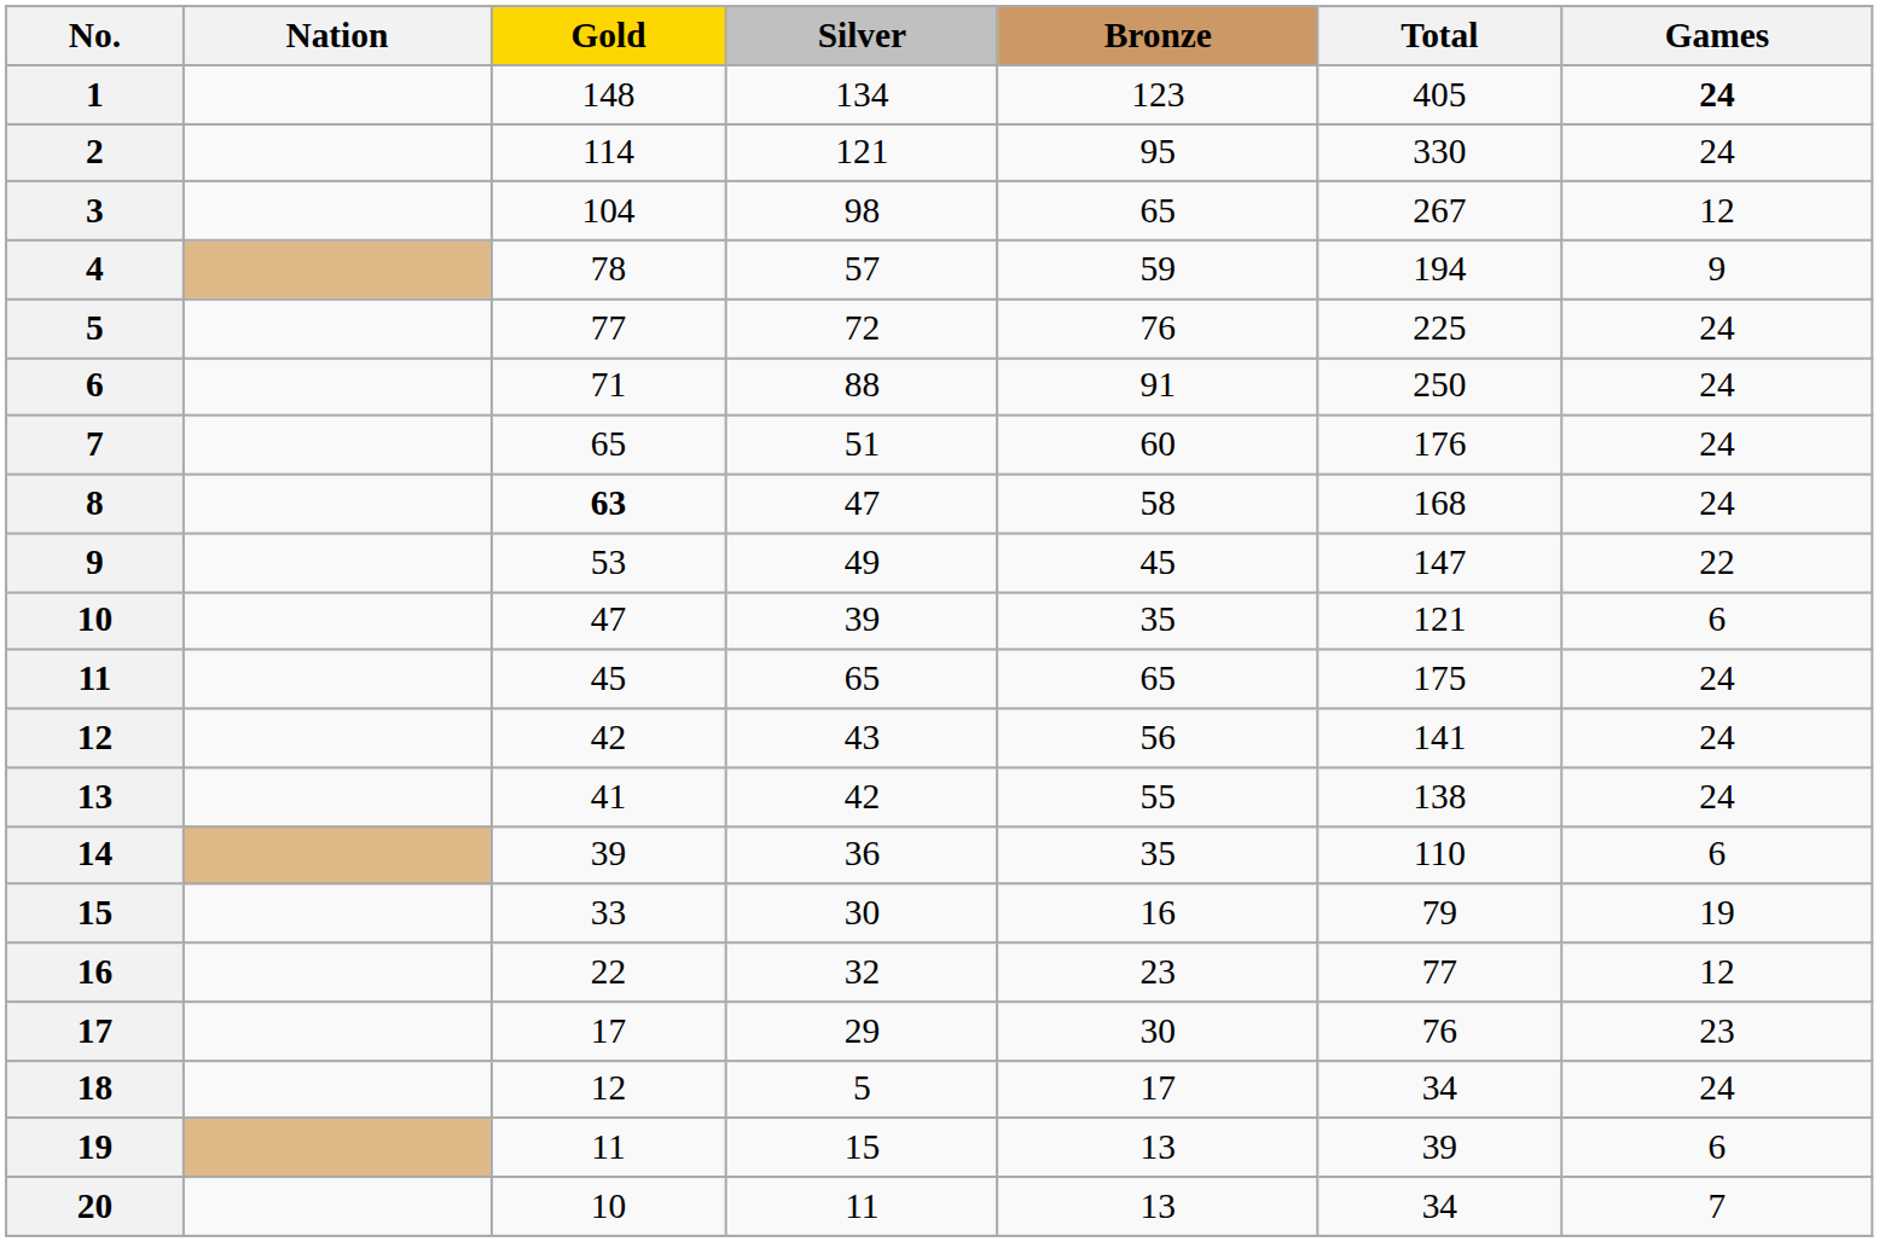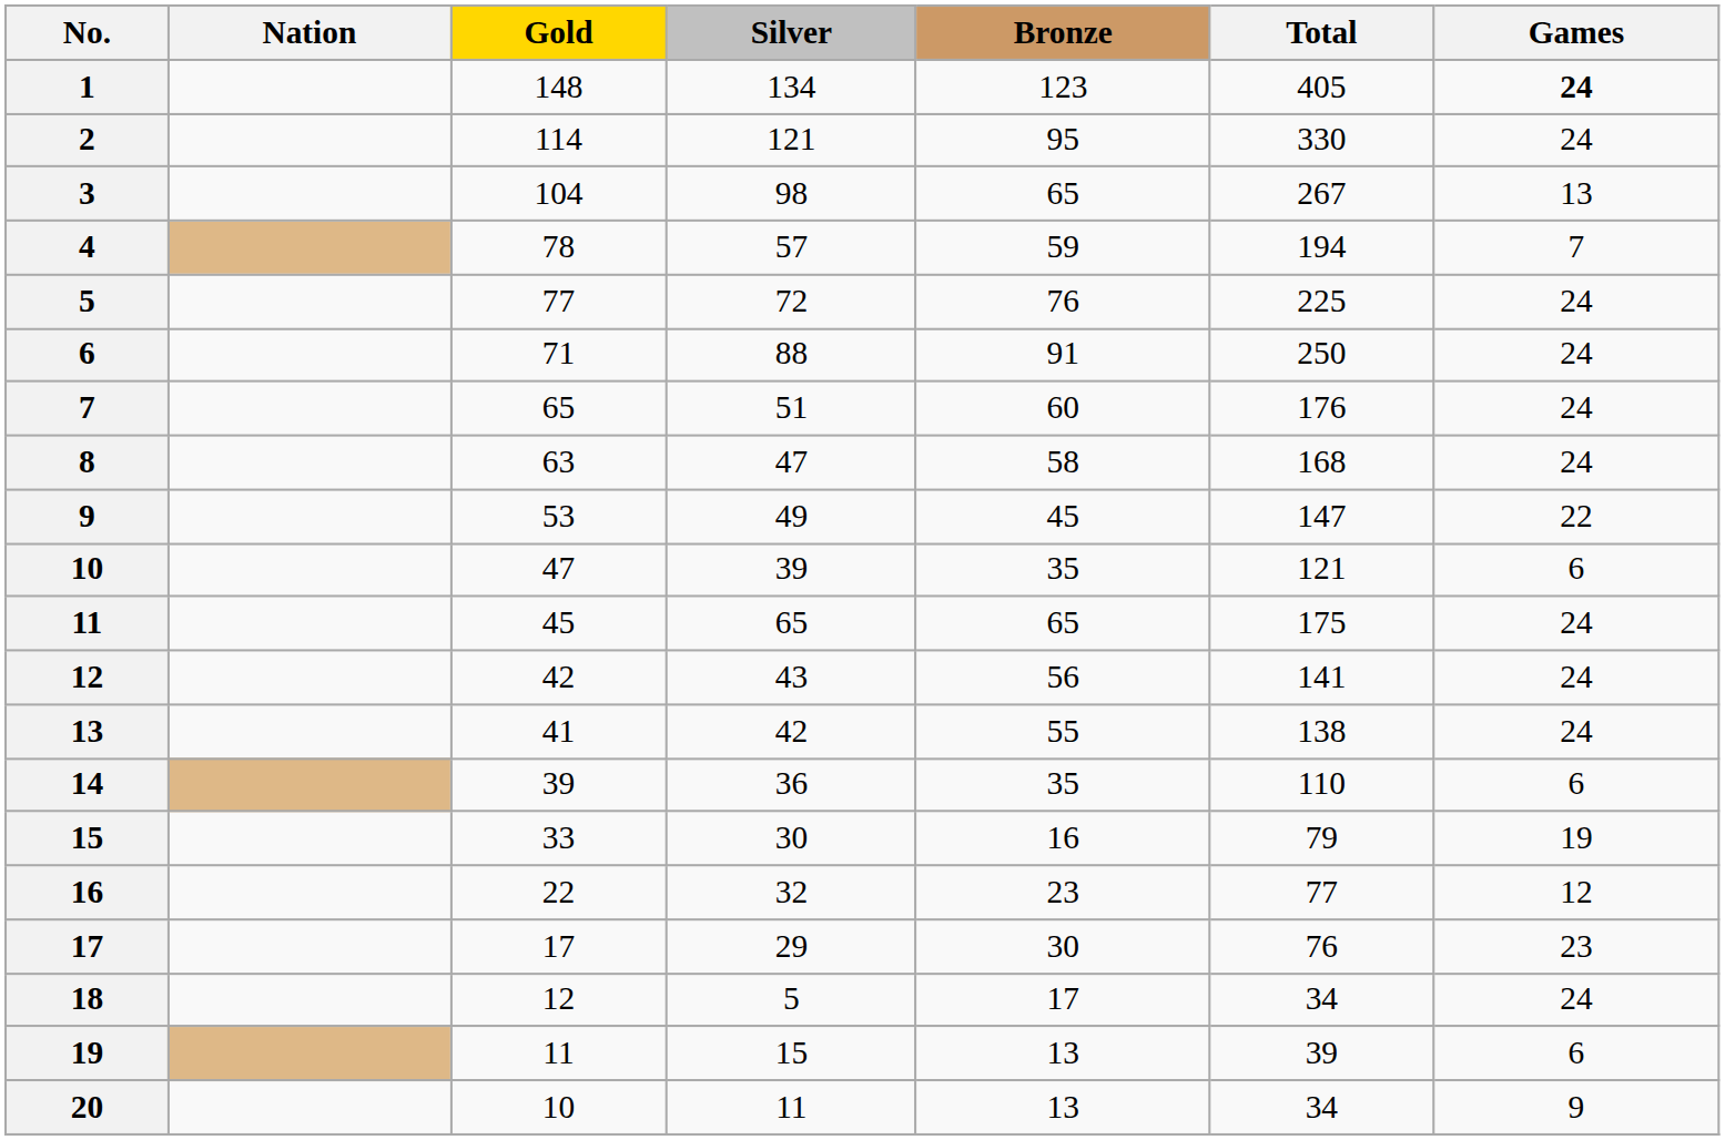 <table class="wikitable"  style="width:60%; font-size:90%; text-align:center;">
 <tr>
 <th>No.</th>
 <th>Nation</th>
 <th style="background:gold;">Gold</th>
 <th style="background:silver;">Silver</th>
 <th style="background:#c96;">Bronze</th>
 <th>Total</th>
 <th>Games</th>
 </tr>
 <tr>
 <th>1</th>
 <td align=left></td>
 <td>148</td>
 <td>134</td>
 <td>123</td>
 <td>405</td>
 <td><strong>24</strong></td>
 </tr>
 <tr>
 <th>2</th>
 <td align=left></td>
 <td>114</td>
 <td>121</td>
 <td>95</td>
 <td>330</td>
 <td>24</td>
 </tr>
 <tr>
 <th>3</th>
 <td align=left></td>
 <td>104</td>
 <td>98</td>
 <td>65</td>
 <td>267</td>
-<td>12</td>
+<td>13</td>
 </tr>
 <tr>
 <th>4</th>
 <td style="background:BurlyWood; text-align:left;"></td>
 <td>78</td>
 <td>57</td>
 <td>59</td>
 <td>194</td>
-<td>9</td>
+<td>7</td>
 </tr>
 <tr>
 <th>5</th>
 <td align=left></td>
 <td>77</td>
 <td>72</td>
 <td>76</td>
 <td>225</td>
 <td>24</td>
 </tr>
 <tr>
 <th>6</th>
 <td align=left></td>
 <td>71</td>
 <td>88</td>
 <td>91</td>
 <td>250</td>
 <td>24</td>
 </tr>
 <tr>
 <th>7</th>
 <td align=left></td>
 <td>65</td>
 <td>51</td>
 <td>60</td>
 <td>176</td>
 <td>24</td>
 </tr>
 <tr>
 <th>8</th>
 <td align=left></td>
-<td><strong>63</strong></td>
+<td>63</td>
 <td>47</td>
 <td>58</td>
 <td>168</td>
 <td>24</td>
 </tr>
 <tr>
 <th>9</th>
 <td align=left></td>
 <td>53</td>
 <td>49</td>
 <td>45</td>
 <td>147</td>
 <td>22</td>
 </tr>
 <tr>
 <th>10</th>
 <td align=left></td>
 <td>47</td>
 <td>39</td>
 <td>35</td>
 <td>121</td>
 <td>6</td>
 </tr>
 <tr>
 <th>11</th>
 <td align=left></td>
 <td>45</td>
 <td>65</td>
 <td>65</td>
 <td>175</td>
 <td>24</td>
 </tr>
 <tr>
 <th>12</th>
 <td align=left></td>
 <td>42</td>
 <td>43</td>
 <td>56</td>
 <td>141</td>
 <td>24</td>
 </tr>
 <tr>
 <th>13</th>
 <td align=left></td>
 <td>41</td>
 <td>42</td>
 <td>55</td>
 <td>138</td>
 <td>24</td>
 </tr>
 <tr>
 <th>14</th>
 <td style="background:BurlyWood; text-align:left;"></td>
 <td>39</td>
 <td>36</td>
 <td>35</td>
 <td>110</td>
 <td>6</td>
 </tr>
 <tr>
 <th>15</th>
 <td align=left></td>
 <td>33</td>
 <td>30</td>
 <td>16</td>
 <td>79</td>
 <td>19</td>
 </tr>
 <tr>
 <th>16</th>
 <td align=left></td>
 <td>22</td>
 <td>32</td>
 <td>23</td>
 <td>77</td>
 <td>12</td>
 </tr>
 <tr>
 <th>17</th>
 <td align=left></td>
 <td>17</td>
 <td>29</td>
 <td>30</td>
 <td>76</td>
 <td>23</td>
 </tr>
 <tr>
 <th>18</th>
 <td align=left></td>
 <td>12</td>
 <td>5</td>
 <td>17</td>
 <td>34</td>
 <td>24</td>
 </tr>
 <tr>
 <th>19</th>
 <td style="background:BurlyWood; text-align:left;"></td>
 <td>11</td>
 <td>15</td>
 <td>13</td>
 <td>39</td>
 <td>6</td>
 </tr>
 <tr>
 <th>20</th>
 <td align=left></td>
 <td>10</td>
 <td>11</td>
 <td>13</td>
 <td>34</td>
-<td>7</td>
+<td>9</td>
 </tr>
 <tr>
 </tr>
 </table>
